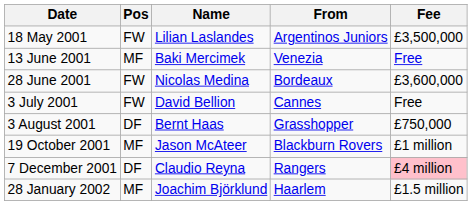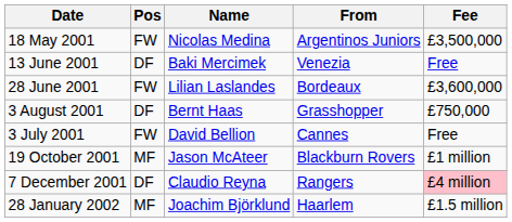 <table class="wikitable">
 <tr>
 <th>Date</th>
 <th>Pos</th>
 <th>Name</th>
 <th>From</th>
 <th>Fee</th>
 </tr>
 <tr>
 <td>18 May 2001</td>
 <td>FW</td>
-<td> <a href='#'>Lilian Laslandes</a></td>
+<td> <a href='#'>Nicolas Medina</a></td>
 <td> <a href='#'>Argentinos Juniors</a></td>
 <td>£3,500,000</td>
 </tr>
 <tr>
 <td>13 June 2001</td>
-<td>MF</td>
+<td>DF</td>
 <td> <a href='#'>Baki Mercimek</a></td>
 <td> <a href='#'>Venezia</a></td>
 <td><a href='#'>Free</a></td>
 </tr>
 <tr>
 <td>28 June 2001</td>
 <td>FW</td>
-<td> <a href='#'>Nicolas Medina</a></td>
+<td> <a href='#'>Lilian Laslandes</a></td>
 <td> <a href='#'>Bordeaux</a></td>
 <td>£3,600,000</td>
+</tr>
+<tr>
+<td>3 August 2001</td>
+<td>DF</td>
+<td> <a href='#'>Bernt Haas</a></td>
+<td> <a href='#'>Grasshopper</a></td>
+<td>£750,000</td>
 </tr>
 <tr>
 <td>3 July 2001</td>
 <td>FW</td>
 <td> <a href='#'>David Bellion</a></td>
 <td> <a href='#'>Cannes</a></td>
 <td>Free</td>
-</tr>
-<tr>
-<td>3 August 2001</td>
-<td>DF</td>
-<td> <a href='#'>Bernt Haas</a></td>
-<td> <a href='#'>Grasshopper</a></td>
-<td>£750,000</td>
 </tr>
 <tr>
 <td>19 October 2001</td>
 <td>MF</td>
 <td> <a href='#'>Jason McAteer</a></td>
 <td> <a href='#'>Blackburn Rovers</a></td>
 <td>£1 million</td>
 </tr>
 <tr>
 <td>7 December 2001</td>
 <td>DF</td>
 <td> <a href='#'>Claudio Reyna</a></td>
 <td> <a href='#'>Rangers</a></td>
 <td style="background: pink;">£4 million</td>
 </tr>
 <tr>
 <td>28 January 2002</td>
 <td>MF</td>
 <td> <a href='#'>Joachim Björklund</a></td>
 <td> <a href='#'>Haarlem</a></td>
 <td>£1.5 million</td>
 </tr>
 </table>
